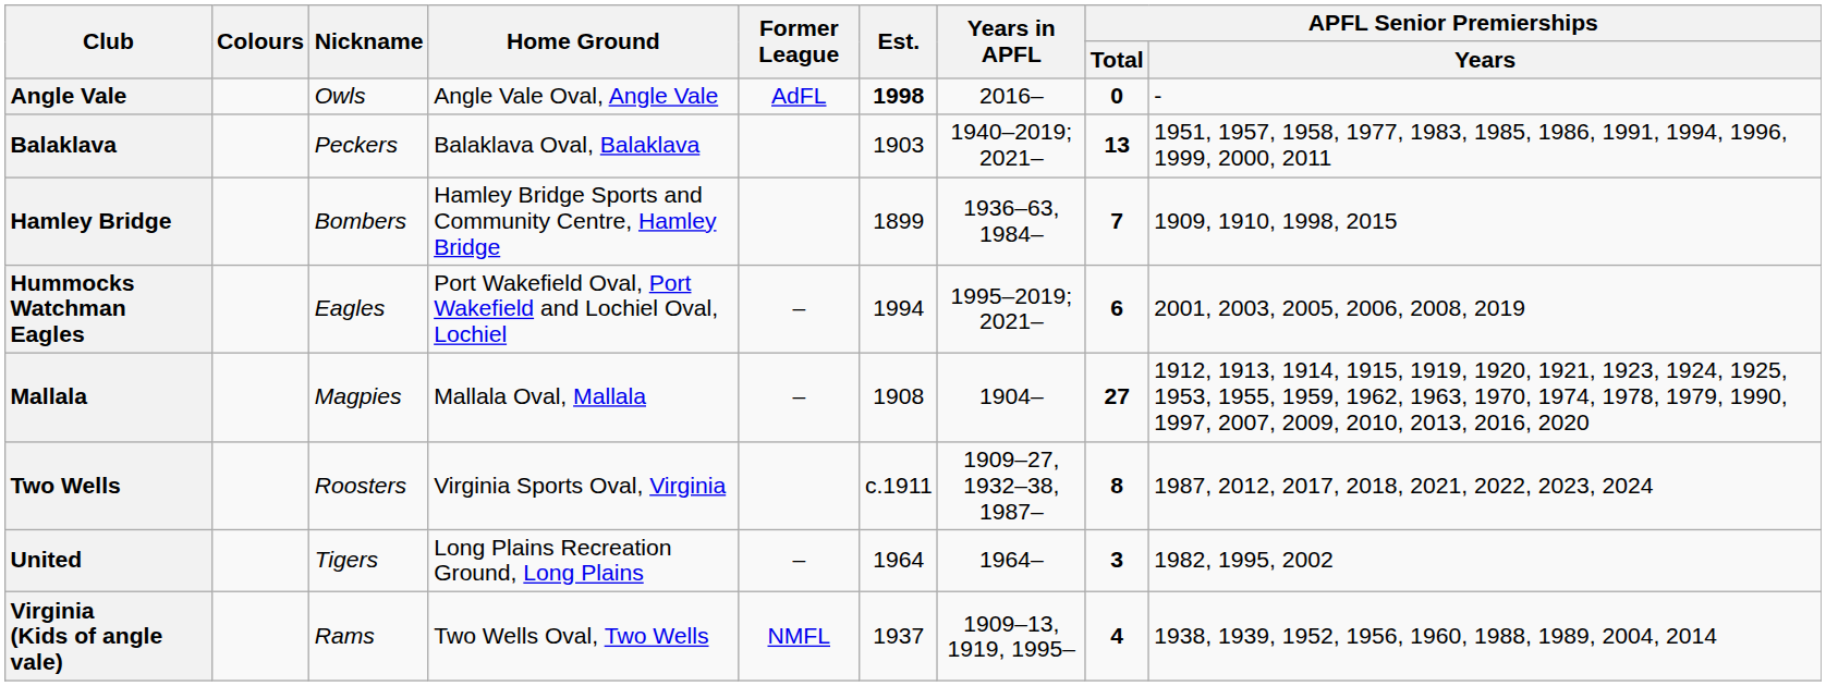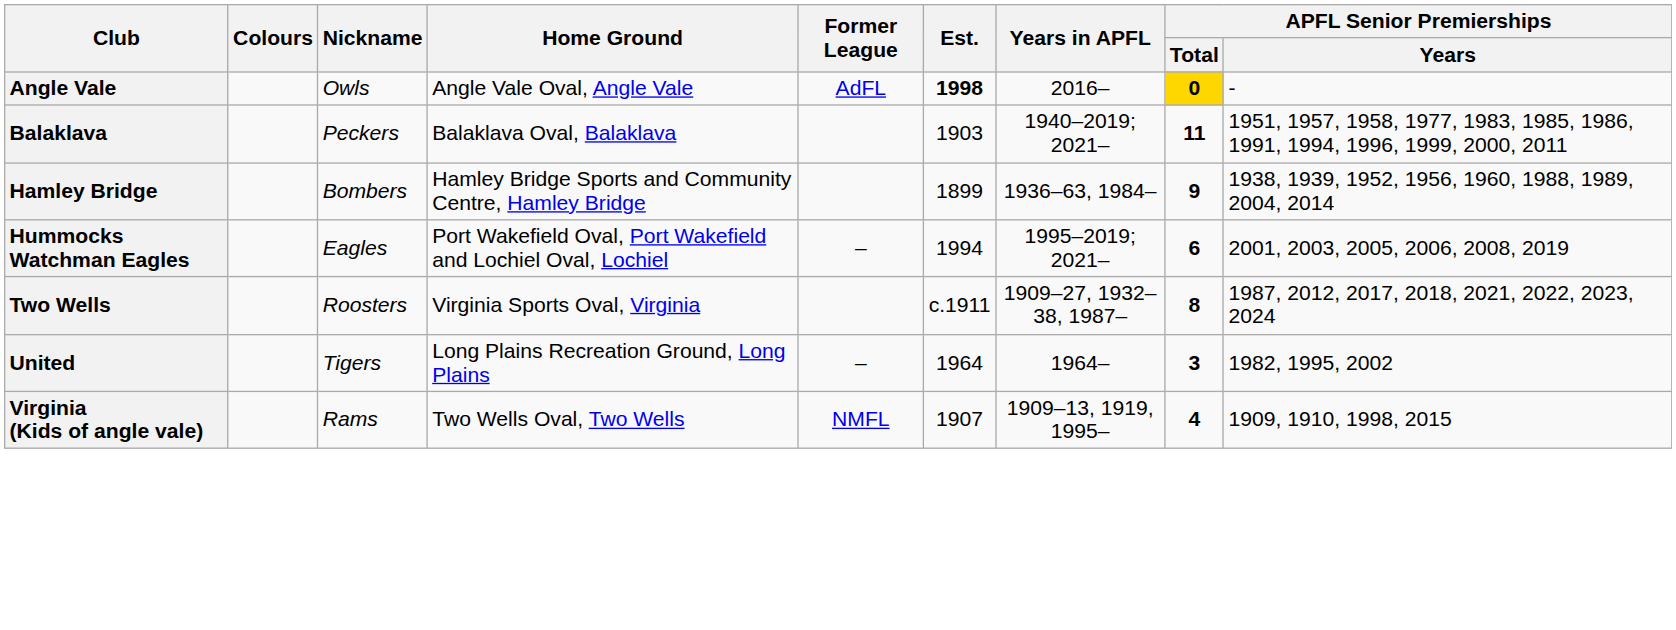 <table class="wikitable sortable" style="width:100%">
 <tr>
 <th rowspan="2">Club</th>
 <th rowspan="2">Colours</th>
 <th rowspan="2">Nickname</th>
 <th rowspan="2">Home Ground</th>
 <th rowspan="2">Former League</th>
 <th rowspan="2">Est.</th>
 <th rowspan="2">Years in APFL</th>
 <th colspan="2">APFL Senior Premierships</th>
 </tr>
 <tr>
 <th>Total</th>
 <th>Years</th>
 </tr>
 <tr>
 <th style="text-align:left">Angle Vale</th>
 <td></td>
 <td><em>Owls</em></td>
 <td>Angle Vale Oval, <a href='#'>Angle Vale</a></td>
 <td align="center"><a href='#'>AdFL</a></td>
 <td align="center"><strong>1998</strong></td>
 <td align="center">2016–</td>
-<td align="center"><strong>0</strong></td>
+<td align="center" style="background: gold;"><strong>0</strong></td>
 <td>-</td>
 </tr>
 <tr>
 <th style="text-align:left">Balaklava</th>
 <td></td>
 <td><em>Peckers</em></td>
 <td>Balaklava Oval, <a href='#'>Balaklava</a></td>
 <td align="center"></td>
 <td align="center">1903</td>
 <td align="center">1940–2019; 2021–</td>
-<td align="center"><strong>13</strong></td>
+<td align="center"><strong>11</strong></td>
 <td>1951, 1957, 1958, 1977, 1983, 1985, 1986, 1991, 1994, 1996, 1999, 2000, 2011</td>
 </tr>
 <tr>
 <th style="text-align:left">Hamley Bridge</th>
 <td></td>
 <td><em>Bombers</em></td>
 <td>Hamley Bridge Sports and Community Centre, <a href='#'>Hamley Bridge</a></td>
 <td align="center"></td>
 <td align="center">1899</td>
 <td align="center">1936–63, 1984–</td>
-<td align="center"><strong>7</strong></td>
-<td>1909, 1910, 1998, 2015</td>
+<td align="center"><strong>9</strong></td>
+<td>1938, 1939, 1952, 1956, 1960, 1988, 1989, 2004, 2014</td>
 </tr>
 <tr>
 <th style="text-align:left">Hummocks Watchman Eagles</th>
 <td></td>
 <td><em>Eagles</em></td>
 <td>Port Wakefield Oval, <a href='#'>Port Wakefield</a> and Lochiel Oval, <a href='#'>Lochiel</a></td>
 <td align="center">–</td>
 <td align="center">1994</td>
 <td align="center">1995–2019; 2021–</td>
 <td align="center"><strong>6</strong></td>
 <td>2001, 2003, 2005, 2006, 2008, 2019</td>
-</tr>
-<tr>
-<th style="text-align:left">Mallala</th>
-<td></td>
-<td><em>Magpies</em></td>
-<td>Mallala Oval, <a href='#'>Mallala</a></td>
-<td align="center">–</td>
-<td align="center">1908</td>
-<td align="center">1904–</td>
-<td align="center"><strong>27</strong></td>
-<td>1912, 1913, 1914, 1915, 1919, 1920, 1921, 1923, 1924, 1925, 1953, 1955, 1959, 1962, 1963, 1970, 1974, 1978, 1979, 1990, 1997, 2007, 2009, 2010, 2013, 2016, 2020</td>
 </tr>
 <tr>
 <th style="text-align:left">Two Wells</th>
 <td></td>
 <td><em>Roosters</em></td>
 <td>Virginia Sports Oval, <a href='#'>Virginia</a></td>
 <td align="center"></td>
 <td align="center">c.1911</td>
 <td align="center">1909–27, 1932–38, 1987–</td>
 <td align="center"><strong>8</strong></td>
 <td>1987, 2012, 2017, 2018, 2021, 2022, 2023, 2024</td>
 </tr>
 <tr>
 <th style="text-align:left">United</th>
 <td></td>
 <td><em>Tigers</em></td>
 <td>Long Plains Recreation Ground, <a href='#'>Long Plains</a></td>
 <td align="center">–</td>
 <td align="center">1964</td>
 <td align="center">1964–</td>
 <td align="center"><strong>3</strong></td>
 <td>1982, 1995, 2002</td>
 </tr>
 <tr>
 <th style="text-align:left">Virginia<br>(Kids of angle vale)</th>
 <td></td>
 <td><em>Rams</em></td>
 <td>Two Wells Oval, <a href='#'>Two Wells</a></td>
 <td align="center"><a href='#'>NMFL</a></td>
-<td align="center">1937</td>
+<td align="center">1907</td>
 <td align="center">1909–13, 1919, 1995–</td>
 <td align="center"><strong>4</strong></td>
-<td>1938, 1939, 1952, 1956, 1960, 1988, 1989, 2004, 2014</td>
+<td>1909, 1910, 1998, 2015</td>
 </tr>
 </table>
